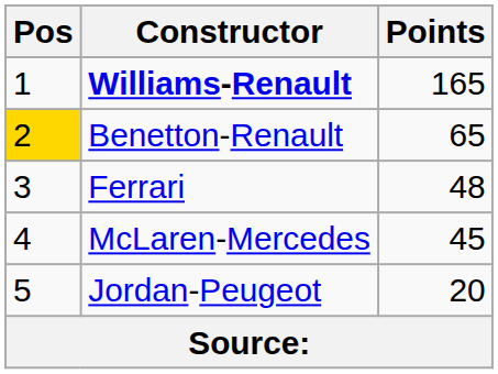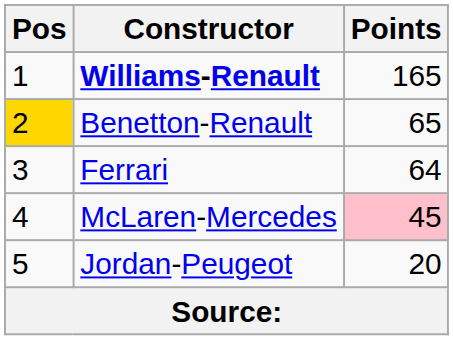 <table class="wikitable"   style="font-size:   95%;">
 <tr>
 <th>Pos</th>
 <th>Constructor</th>
 <th>Points</th>
 </tr>
 <tr>
 <td>1</td>
 <td> <strong><a href='#'>Williams</a>-<a href='#'>Renault</a></strong></td>
 <td align="right">165</td>
 </tr>
 <tr>
 <td style="background: gold;">2</td>
 <td> <a href='#'>Benetton</a>-<a href='#'>Renault</a></td>
 <td align="right">65</td>
 </tr>
 <tr>
 <td>3</td>
 <td> <a href='#'>Ferrari</a></td>
-<td align="right">48</td>
+<td align="right">64</td>
 </tr>
 <tr>
 <td>4</td>
 <td> <a href='#'>McLaren</a>-<a href='#'>Mercedes</a></td>
-<td align="right">45</td>
+<td align="right" style="background: pink;">45</td>
 </tr>
 <tr>
 <td>5</td>
 <td> <a href='#'>Jordan</a>-<a href='#'>Peugeot</a></td>
 <td align="right">20</td>
 </tr>
 <tr>
 <th colspan=4>Source: </th>
 </tr>
 </table>
